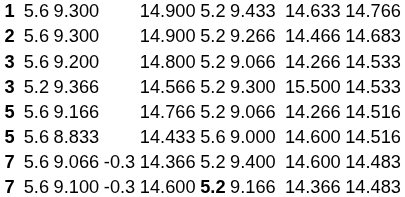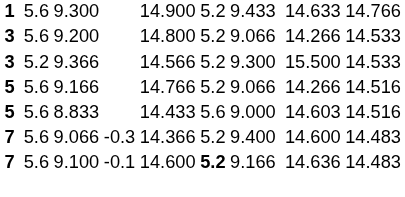 <table>
 <tr>
 <th scope=row style="text-align:center">1</th>
 <td align=left></td>
 <td>5.6</td>
 <td>9.300</td>
 <td></td>
 <td>14.900</td>
 <td>5.2</td>
 <td>9.433</td>
 <td></td>
 <td>14.633</td>
 <td>14.766</td>
-</tr>
-<tr>
-<th scope=row style="text-align:center">2</th>
-<td align=left></td>
-<td>5.6</td>
-<td>9.300</td>
-<td></td>
-<td>14.900</td>
-<td>5.2</td>
-<td>9.266</td>
-<td></td>
-<td>14.466</td>
-<td>14.683</td>
 </tr>
 <tr>
 <th scope=row style="text-align:center">3</th>
 <td align=left></td>
 <td>5.6</td>
 <td>9.200</td>
 <td></td>
 <td>14.800</td>
 <td>5.2</td>
 <td>9.066</td>
 <td></td>
 <td>14.266</td>
 <td>14.533</td>
 </tr>
 <tr>
 <th scope=row style="text-align:center">3</th>
 <td align=left></td>
 <td>5.2</td>
 <td>9.366</td>
 <td></td>
 <td>14.566</td>
 <td>5.2</td>
 <td>9.300</td>
 <td></td>
 <td>15.500</td>
 <td>14.533</td>
 </tr>
 <tr>
 <th scope=row style="text-align:center">5</th>
 <td align=left></td>
 <td>5.6</td>
 <td>9.166</td>
 <td></td>
 <td>14.766</td>
 <td>5.2</td>
 <td>9.066</td>
 <td></td>
 <td>14.266</td>
 <td>14.516</td>
 </tr>
 <tr>
 <th scope=row style="text-align:center">5</th>
 <td align=left></td>
 <td>5.6</td>
 <td>8.833</td>
 <td></td>
 <td>14.433</td>
 <td>5.6</td>
 <td>9.000</td>
 <td></td>
-<td>14.600</td>
+<td>14.603</td>
 <td>14.516</td>
 </tr>
 <tr>
 <th scope=row style="text-align:center">7</th>
 <td align=left></td>
 <td>5.6</td>
 <td>9.066</td>
 <td>-0.3</td>
 <td>14.366</td>
 <td>5.2</td>
 <td>9.400</td>
 <td></td>
 <td>14.600</td>
 <td>14.483</td>
 </tr>
 <tr>
 <th scope=row style="text-align:center">7</th>
 <td align=left></td>
 <td>5.6</td>
 <td>9.100</td>
-<td>-0.3</td>
+<td>-0.1</td>
 <td>14.600</td>
 <td><strong>5.2</strong></td>
 <td>9.166</td>
 <td></td>
-<td>14.366</td>
+<td>14.636</td>
 <td>14.483</td>
 </tr>
 <tr>
 </tr>
 </table>
